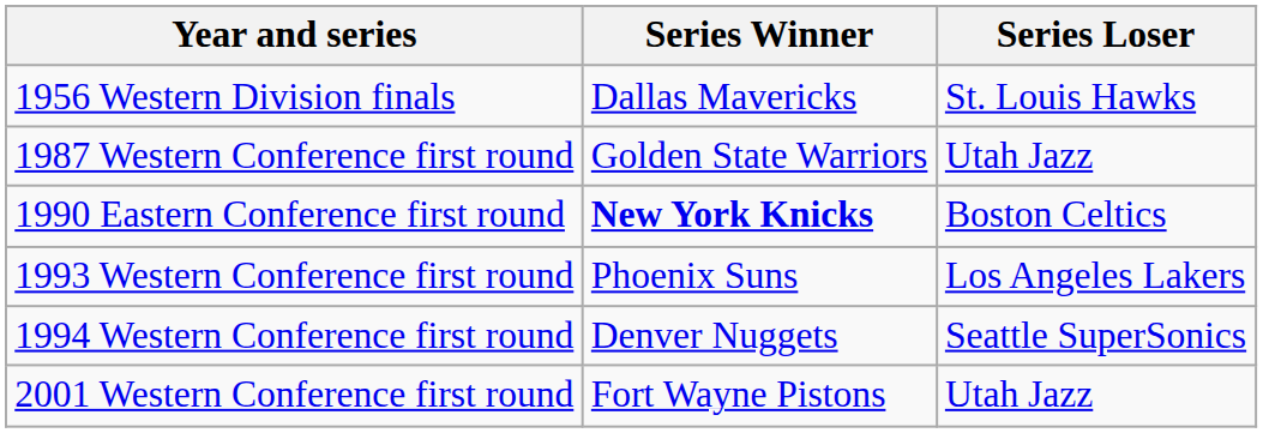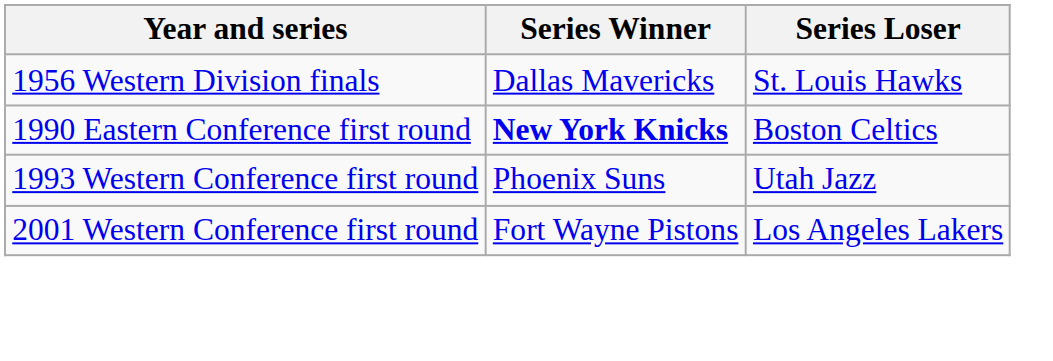 <table class="wikitable">
 <tr>
 <th>Year and series</th>
 <th>Series Winner</th>
 <th>Series Loser</th>
 </tr>
 <tr>
 <td><a href='#'>1956 Western Division finals</a></td>
 <td><a href='#'>Dallas Mavericks</a></td>
 <td><a href='#'>St. Louis Hawks</a></td>
 </tr>
 <tr>
-<td><a href='#'>1987 Western Conference first round</a></td>
-<td><a href='#'>Golden State Warriors</a></td>
-<td><a href='#'>Utah Jazz</a></td>
-</tr>
-<tr>
 <td><a href='#'>1990 Eastern Conference first round</a></td>
 <td><strong><a href='#'>New York Knicks</a></strong></td>
 <td><a href='#'>Boston Celtics</a></td>
 </tr>
 <tr>
 <td><a href='#'>1993 Western Conference first round</a></td>
 <td><a href='#'>Phoenix Suns</a></td>
-<td><a href='#'>Los Angeles Lakers</a></td>
-</tr>
-<tr>
-<td><a href='#'>1994 Western Conference first round</a></td>
-<td><a href='#'>Denver Nuggets</a></td>
-<td><a href='#'>Seattle SuperSonics</a></td>
+<td><a href='#'>Utah Jazz</a></td>
 </tr>
 <tr>
 <td><a href='#'>2001 Western Conference first round</a></td>
 <td><a href='#'>Fort Wayne Pistons</a></td>
-<td><a href='#'>Utah Jazz</a></td>
+<td><a href='#'>Los Angeles Lakers</a></td>
 </tr>
 </table>
